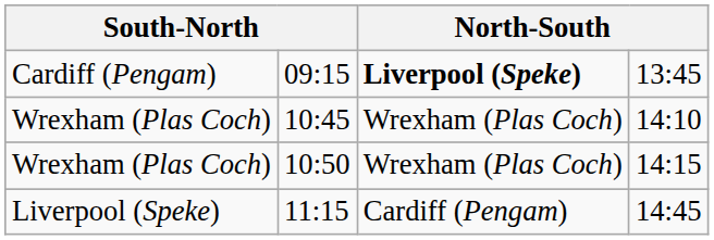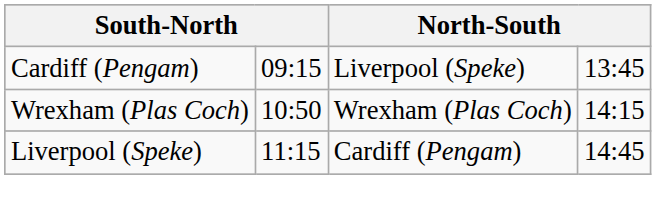 <table class="wikitable">
 <tr>
 <th colspan="2">South-North</th>
 <th colspan="2">North-South</th>
 </tr>
 <tr>
 <td>Cardiff (<em>Pengam</em>)</td>
 <td>09:15</td>
-<td><strong>Liverpool (<em>Speke</em>)</strong></td>
+<td>Liverpool (<em>Speke</em>)</td>
 <td>13:45</td>
-</tr>
-<tr>
-<td>Wrexham (<em>Plas Coch</em>)</td>
-<td>10:45</td>
-<td>Wrexham (<em>Plas Coch</em>)</td>
-<td>14:10</td>
 </tr>
 <tr>
 <td>Wrexham (<em>Plas Coch</em>)</td>
 <td>10:50</td>
 <td>Wrexham (<em>Plas Coch</em>)</td>
 <td>14:15</td>
 </tr>
 <tr>
 <td>Liverpool (<em>Speke</em>)</td>
 <td>11:15</td>
 <td>Cardiff (<em>Pengam</em>)</td>
 <td>14:45</td>
 </tr>
 </table>
